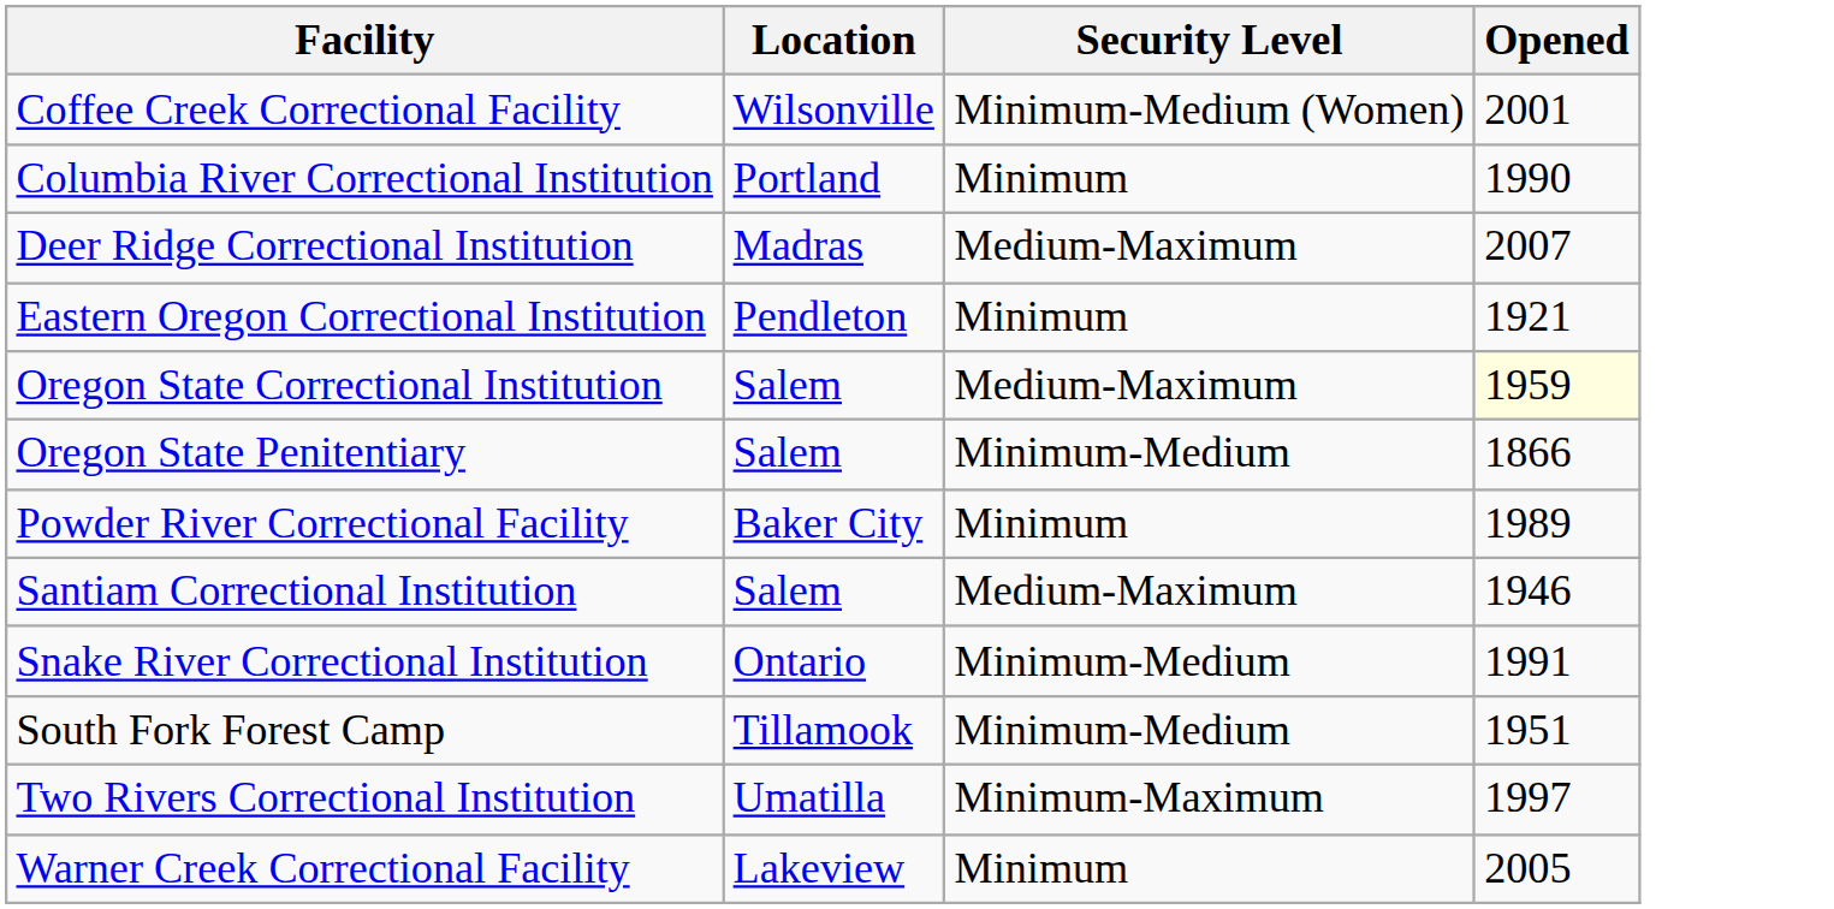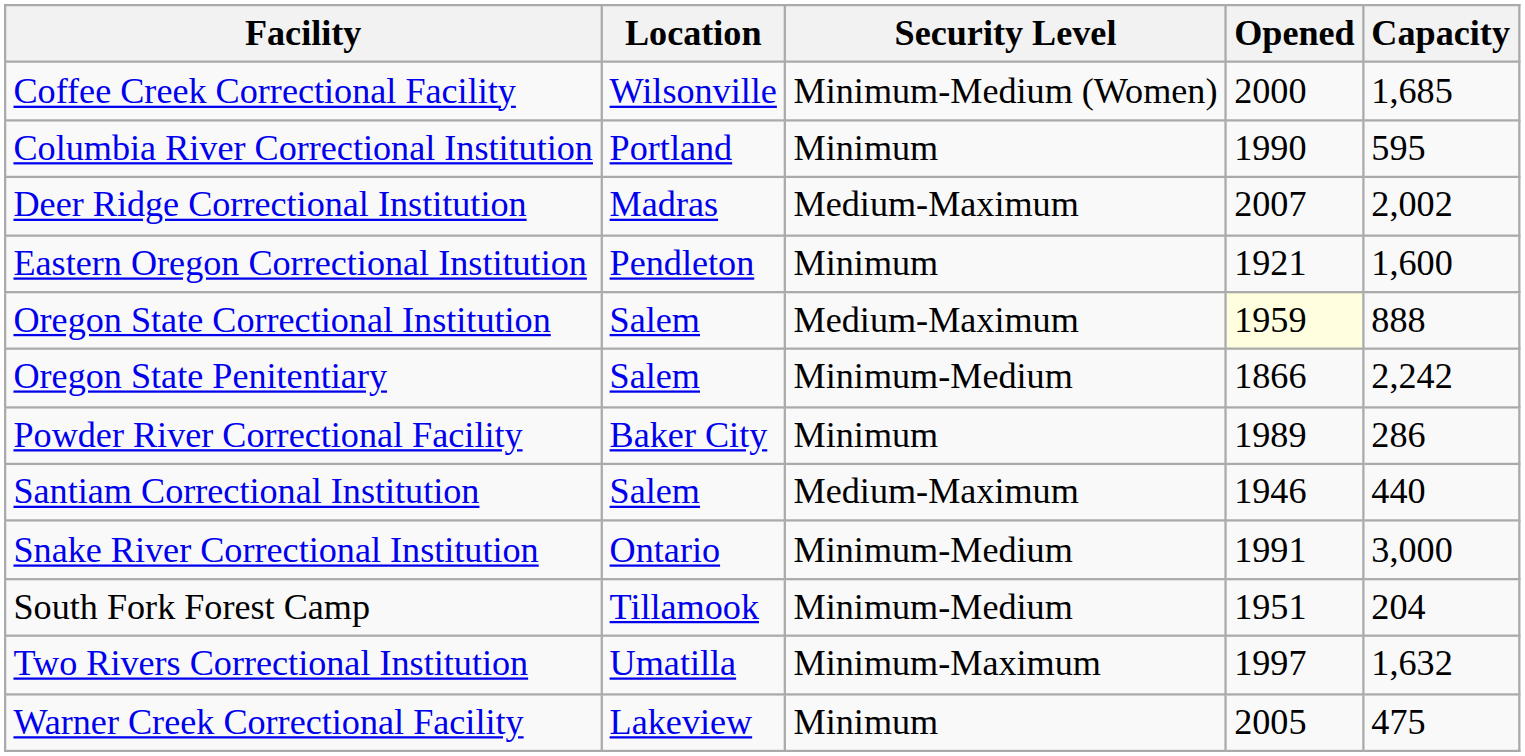 <table class="wikitable sortable">
 <tr>
 <th>Facility</th>
 <th>Location</th>
 <th>Security Level</th>
 <th>Opened</th>
+<th>Capacity</th>
 </tr>
 <tr>
 <td><a href='#'>Coffee Creek Correctional Facility</a></td>
 <td><a href='#'>Wilsonville</a></td>
 <td>Minimum-Medium (Women)</td>
-<td>2001</td>
+<td>2000</td>
+<td>1,685</td>
 </tr>
 <tr>
 <td><a href='#'>Columbia River Correctional Institution</a></td>
 <td><a href='#'>Portland</a></td>
 <td>Minimum</td>
 <td>1990</td>
+<td>595</td>
 </tr>
 <tr>
 <td><a href='#'>Deer Ridge Correctional Institution</a></td>
 <td><a href='#'>Madras</a></td>
 <td>Medium-Maximum</td>
 <td>2007</td>
+<td>2,002</td>
 </tr>
 <tr>
 <td><a href='#'>Eastern Oregon Correctional Institution</a></td>
 <td><a href='#'>Pendleton</a></td>
 <td>Minimum</td>
 <td>1921</td>
+<td>1,600</td>
 </tr>
 <tr>
 <td><a href='#'>Oregon State Correctional Institution</a></td>
 <td><a href='#'>Salem</a></td>
 <td>Medium-Maximum</td>
 <td style="background: lightyellow;">1959</td>
+<td>888</td>
 </tr>
 <tr>
 <td><a href='#'>Oregon State Penitentiary</a></td>
 <td><a href='#'>Salem</a></td>
 <td>Minimum-Medium</td>
 <td>1866</td>
+<td>2,242</td>
 </tr>
 <tr>
 <td><a href='#'>Powder River Correctional Facility</a></td>
 <td><a href='#'>Baker City</a></td>
 <td>Minimum</td>
 <td>1989</td>
+<td>286</td>
 </tr>
 <tr>
 <td><a href='#'>Santiam Correctional Institution</a></td>
 <td><a href='#'>Salem</a></td>
 <td>Medium-Maximum</td>
 <td>1946</td>
+<td>440</td>
 </tr>
 <tr>
 <td><a href='#'>Snake River Correctional Institution</a></td>
 <td><a href='#'>Ontario</a></td>
 <td>Minimum-Medium</td>
 <td>1991</td>
+<td>3,000</td>
 </tr>
 <tr>
 <td>South Fork Forest Camp</td>
 <td><a href='#'>Tillamook</a></td>
 <td>Minimum-Medium</td>
 <td>1951</td>
+<td>204</td>
 </tr>
 <tr>
 <td><a href='#'>Two Rivers Correctional Institution</a></td>
 <td><a href='#'>Umatilla</a></td>
 <td>Minimum-Maximum</td>
 <td>1997</td>
+<td>1,632</td>
 </tr>
 <tr>
 <td><a href='#'>Warner Creek Correctional Facility</a></td>
 <td><a href='#'>Lakeview</a></td>
 <td>Minimum</td>
 <td>2005</td>
+<td>475</td>
 </tr>
 </table>
